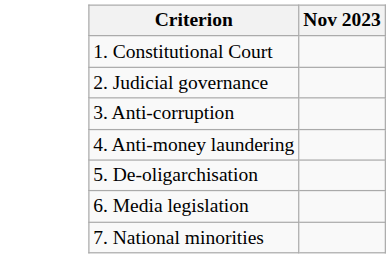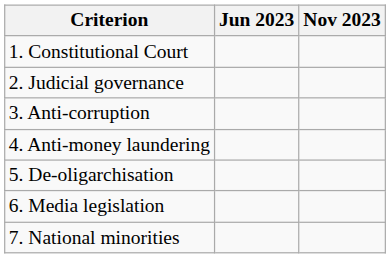 <table class="wikitable sortable" style="float: right; clear: right; margin-left: 1em;">
 <tr>
 <th Scope="col">Criterion</th>
+<th scope="col">Jun 2023</th>
 <th scope="col">Nov 2023</th>
 </tr>
 <tr>
 <td>1. Constitutional Court</td>
 <td></td>
+<td></td>
 </tr>
 <tr>
 <td>2. Judicial governance</td>
+<td></td>
 <td></td>
 </tr>
 <tr>
 <td>3. Anti-corruption</td>
 <td></td>
+<td></td>
 </tr>
 <tr>
 <td>4. Anti-money laundering</td>
+<td></td>
 <td></td>
 </tr>
 <tr>
 <td>5. De-oligarchisation</td>
 <td></td>
+<td></td>
 </tr>
 <tr>
 <td>6. Media legislation</td>
+<td></td>
 <td></td>
 </tr>
 <tr>
 <td>7. National minorities</td>
 <td></td>
+<td></td>
 </tr>
 </table>
